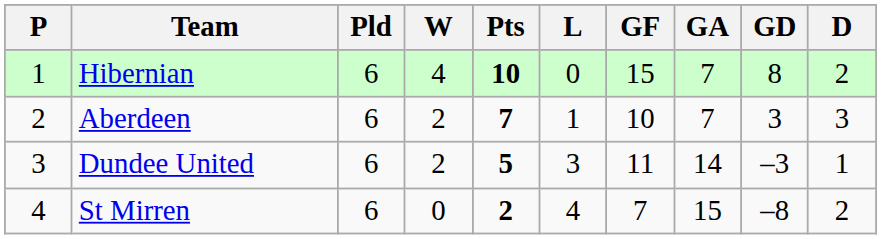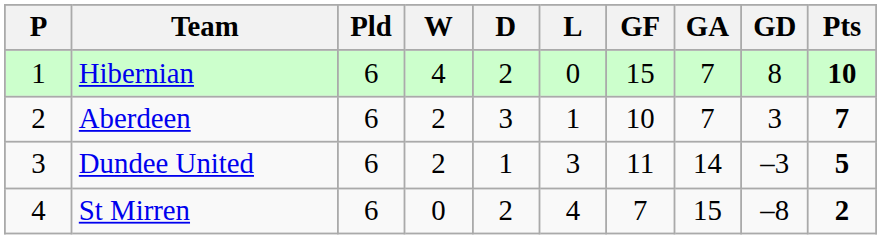 <table class="wikitable" style="text-align: center;">
 <tr>
 <th width=30>P</th>
 <th width=140>Team</th>
 <th width=30>Pld</th>
 <th width=30>W</th>
-<th width=30>Pts</th>
+<th width=30>D</th>
 <th width=30>L</th>
 <th width=30>GF</th>
 <th width=30>GA</th>
 <th width=30>GD</th>
-<th width=30>D</th>
+<th width=30>Pts</th>
 </tr>
 <tr style="background:#ccffcc;">
 <td>1</td>
 <td align=left><a href='#'>Hibernian</a></td>
 <td>6</td>
 <td>4</td>
-<td><strong>10</strong></td>
+<td>2</td>
 <td>0</td>
 <td>15</td>
 <td>7</td>
 <td>8</td>
-<td>2</td>
+<td><strong>10</strong></td>
 </tr>
 <tr>
 <td>2</td>
 <td align=left><a href='#'>Aberdeen</a></td>
 <td>6</td>
 <td>2</td>
-<td><strong>7</strong></td>
+<td>3</td>
 <td>1</td>
 <td>10</td>
 <td>7</td>
 <td>3</td>
-<td>3</td>
+<td><strong>7</strong></td>
 </tr>
 <tr>
 <td>3</td>
 <td align=left><a href='#'>Dundee United</a></td>
 <td>6</td>
 <td>2</td>
-<td><strong>5</strong></td>
+<td>1</td>
 <td>3</td>
 <td>11</td>
 <td>14</td>
 <td>–3</td>
-<td>1</td>
+<td><strong>5</strong></td>
 </tr>
 <tr>
 <td>4</td>
 <td align=left><a href='#'>St Mirren</a></td>
 <td>6</td>
 <td>0</td>
-<td><strong>2</strong></td>
+<td>2</td>
 <td>4</td>
 <td>7</td>
 <td>15</td>
 <td>–8</td>
-<td>2</td>
+<td><strong>2</strong></td>
 </tr>
 </table>
